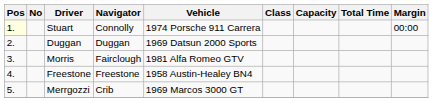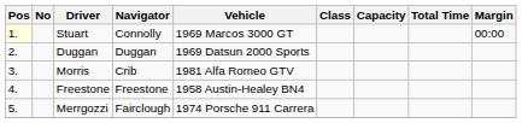 <table class="wikitable sortable" style="font-size: 90%;">
 <tr>
 <th>Pos</th>
 <th>No</th>
 <th>Driver</th>
 <th>Navigator</th>
 <th>Vehicle</th>
 <th>Class</th>
 <th>Capacity</th>
 <th>Total Time</th>
 <th>Margin</th>
 </tr>
 <tr>
 <td style="background: lightyellow;">1.</td>
 <td></td>
 <td> Stuart</td>
 <td> Connolly</td>
-<td>1974 Porsche 911 Carrera</td>
+<td>1969 Marcos 3000 GT</td>
 <td></td>
 <td></td>
 <td></td>
 <td>00:00</td>
 </tr>
 <tr>
 <td>2.</td>
 <td></td>
 <td> Duggan</td>
 <td> Duggan</td>
 <td>1969 Datsun 2000 Sports</td>
 <td></td>
 <td></td>
 <td></td>
 <td></td>
 </tr>
 <tr>
 <td>3.</td>
 <td></td>
 <td> Morris</td>
-<td> Fairclough</td>
+<td> Crib</td>
 <td>1981 Alfa Romeo GTV</td>
 <td></td>
 <td></td>
 <td></td>
 <td></td>
 </tr>
 <tr>
 <td>4.</td>
 <td></td>
 <td> Freestone</td>
 <td> Freestone</td>
 <td>1958 Austin-Healey BN4</td>
 <td></td>
 <td></td>
 <td></td>
 <td></td>
 </tr>
 <tr>
 <td>5.</td>
 <td></td>
 <td> Merrgozzi</td>
-<td> Crib</td>
-<td>1969 Marcos 3000 GT</td>
+<td> Fairclough</td>
+<td>1974 Porsche 911 Carrera</td>
 <td></td>
 <td></td>
 <td></td>
 <td></td>
 </tr>
 <tr>
 </tr>
 </table>
